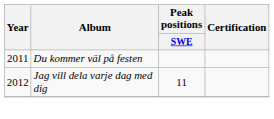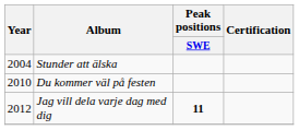 <table class="wikitable">
 <tr>
 <th align="center" rowspan="2" width="10">Year</th>
 <th align="center" rowspan="2" width="180">Album</th>
 <th align="center" colspan="1" width="20">Peak positions</th>
 <th align="center" rowspan="2" width="70">Certification</th>
 </tr>
 <tr>
 <th scope="col" style="width:3em;font-size:90%;"><a href='#'>SWE</a><br></th>
 </tr>
 <tr>
-<td style="text-align:center;">2011</td>
+<td style="text-align:center;">2004</td>
+<td><em>Stunder att älska</em></td>
+<td style="text-align:center;"></td>
+<td style="text-align:center;"></td>
+</tr>
+<tr>
+<td style="text-align:center;">2010</td>
 <td><em>Du kommer väl på festen</em></td>
 <td style="text-align:center;"></td>
 <td style="text-align:center;"></td>
 </tr>
 <tr>
 <td style="text-align:center;">2012</td>
 <td><em>Jag vill dela varje dag med dig</em></td>
-<td style="text-align:center;">11</td>
+<td style="text-align:center;"><strong>11</strong></td>
 <td style="text-align:center;"></td>
 </tr>
 <tr>
 </tr>
 </table>
